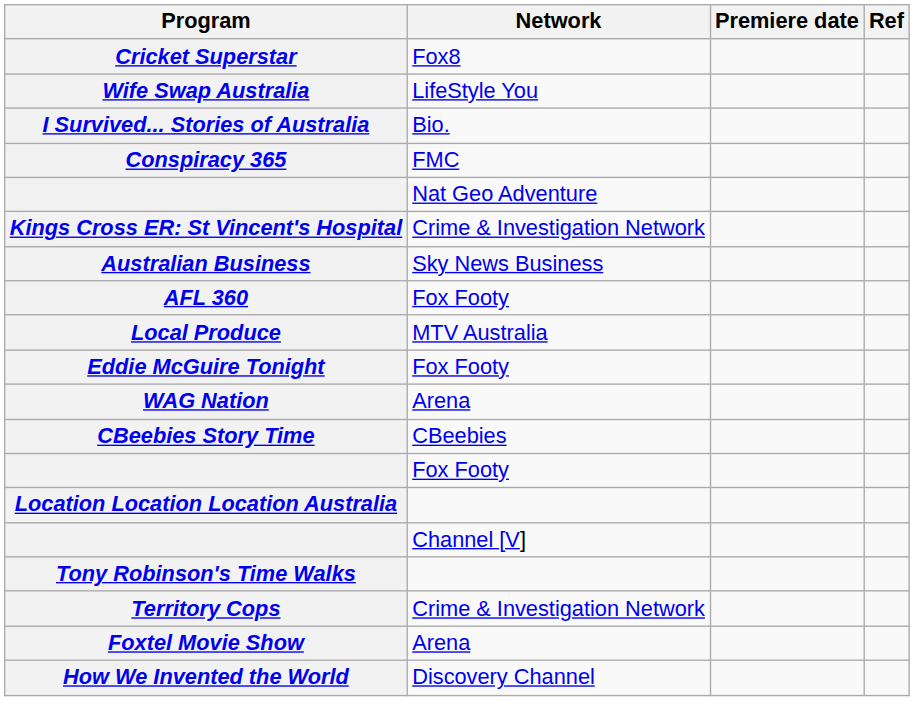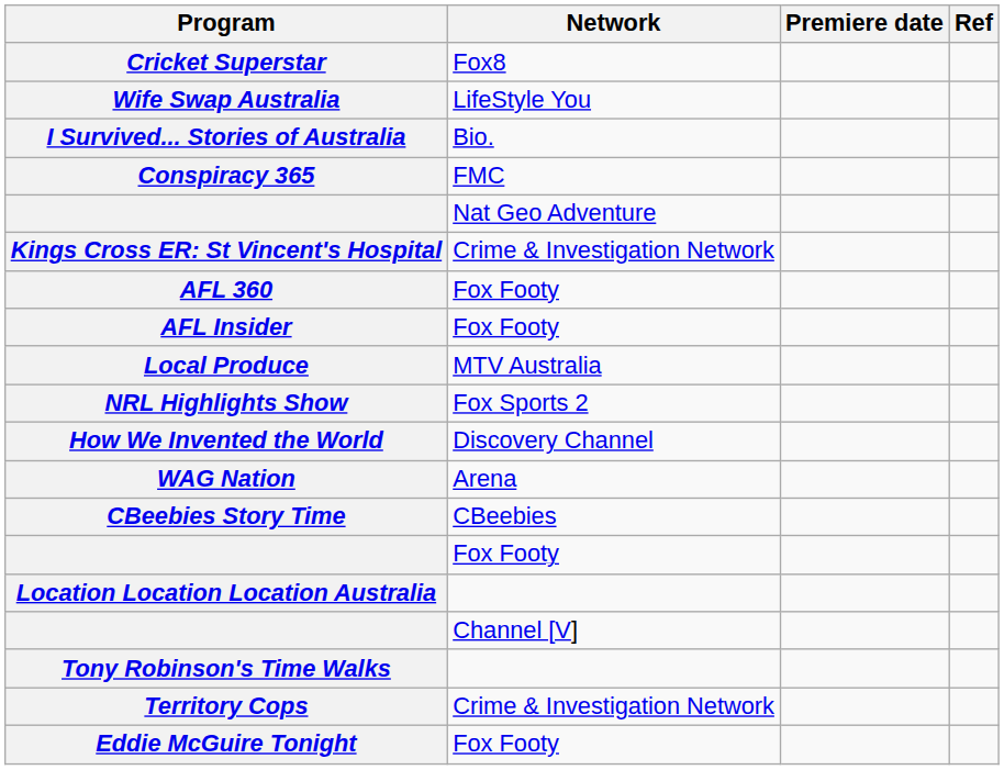 <table class="wikitable plainrowheaders sortable" style="text-align:left">
 <tr>
 <th scope="col">Program</th>
 <th scope="col">Network</th>
 <th scope="col">Premiere date</th>
 <th scope="col" class="unsortable">Ref</th>
 </tr>
 <tr>
 <th scope="row"><em><a href='#'>Cricket Superstar</a></em></th>
 <td><a href='#'>Fox8</a></td>
 <td align=center></td>
 <td align=center></td>
 </tr>
 <tr>
 <th scope="row"><em><a href='#'>Wife Swap Australia</a></em></th>
 <td><a href='#'>LifeStyle You</a></td>
 <td align=center></td>
 <td align=center></td>
 </tr>
 <tr>
 <th scope="row"><em><a href='#'>I Survived... Stories of Australia</a></em></th>
 <td><a href='#'>Bio.</a></td>
 <td align=center></td>
 <td align=center></td>
 </tr>
 <tr>
 <th scope="row"><em><a href='#'>Conspiracy 365</a></em></th>
 <td><a href='#'>FMC</a></td>
 <td align=center></td>
 <td align=center></td>
 </tr>
 <tr>
 <th scope="row"><em></em></th>
 <td><a href='#'>Nat Geo Adventure</a></td>
 <td align=center></td>
 <td align=center></td>
 </tr>
 <tr>
 <th scope="row"><em><a href='#'>Kings Cross ER: St Vincent's Hospital</a></em></th>
 <td><a href='#'>Crime & Investigation Network</a></td>
 <td align=center></td>
 <td align=center></td>
 </tr>
 <tr>
-<th scope="row"><em><a href='#'>Australian Business</a></em></th>
-<td><a href='#'>Sky News Business</a></td>
+<th scope="row"><em><a href='#'>AFL 360</a></em></th>
+<td><a href='#'>Fox Footy</a></td>
 <td align=center></td>
 <td align=center></td>
 </tr>
 <tr>
-<th scope="row"><em><a href='#'>AFL 360</a></em></th>
+<th scope="row"><em><a href='#'>AFL Insider</a></em></th>
 <td><a href='#'>Fox Footy</a></td>
 <td align=center></td>
 <td align=center></td>
 </tr>
 <tr>
 <th scope="row"><em><a href='#'>Local Produce</a></em></th>
 <td><a href='#'>MTV Australia</a></td>
 <td align=center></td>
 <td align=center></td>
 </tr>
 <tr>
-<th scope="row"><em><a href='#'>Eddie McGuire Tonight</a></em></th>
-<td><a href='#'>Fox Footy</a></td>
+<th scope="row"><em><a href='#'>NRL Highlights Show</a></em></th>
+<td><a href='#'>Fox Sports 2</a></td>
+<td align=center></td>
+<td align=center></td>
+</tr>
+<tr>
+<th scope="row"><em><a href='#'>How We Invented the World</a></em></th>
+<td><a href='#'>Discovery Channel</a></td>
 <td align=center></td>
 <td align=center></td>
 </tr>
 <tr>
 <th scope="row"><em><a href='#'>WAG Nation</a></em></th>
 <td><a href='#'>Arena</a></td>
 <td align=center></td>
 <td align=center></td>
 </tr>
 <tr>
 <th scope="row"><em><a href='#'>CBeebies Story Time</a></em></th>
 <td><a href='#'>CBeebies</a></td>
 <td align=center></td>
 <td align=center></td>
 </tr>
 <tr>
 <th scope="row"><em></em></th>
 <td><a href='#'>Fox Footy</a></td>
 <td align=center></td>
 <td align=center></td>
 </tr>
 <tr>
 <th scope="row"><em><a href='#'>Location Location Location Australia</a></em></th>
 <td></td>
 <td align=center></td>
 <td align=center></td>
 </tr>
 <tr>
 <th scope="row"><em></em></th>
 <td><a href='#'>Channel [V</a>]</td>
 <td align=center></td>
 <td align=center></td>
 </tr>
 <tr>
 <th scope="row"><em><a href='#'>Tony Robinson's Time Walks</a></em></th>
 <td></td>
 <td align=center></td>
 <td align=center></td>
 </tr>
 <tr>
 <th scope="row"><em><a href='#'>Territory Cops</a></em></th>
 <td><a href='#'>Crime & Investigation Network</a></td>
 <td align=center></td>
 <td align=center></td>
 </tr>
 <tr>
-<th scope="row"><em><a href='#'>Foxtel Movie Show</a></em></th>
-<td><a href='#'>Arena</a></td>
-<td align=center></td>
-<td align=center></td>
-</tr>
-<tr>
-<th scope="row"><em><a href='#'>How We Invented the World</a></em></th>
-<td><a href='#'>Discovery Channel</a></td>
+<th scope="row"><em><a href='#'>Eddie McGuire Tonight</a></em></th>
+<td><a href='#'>Fox Footy</a></td>
 <td align=center></td>
 <td align=center></td>
 </tr>
 </table>
